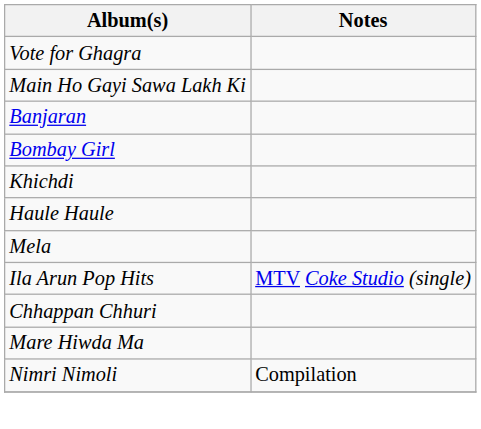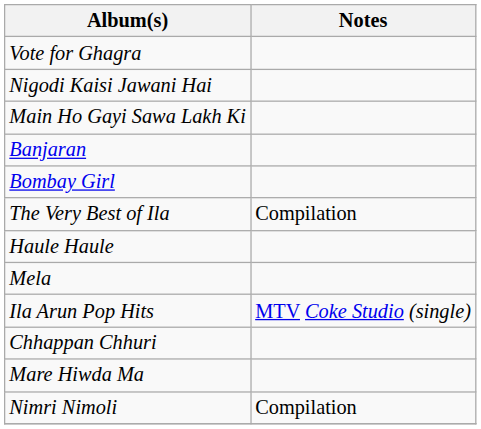 <table class="wikitable sortable">
 <tr>
 <th>Album(s)</th>
 <th>Notes</th>
 </tr>
 <tr>
 <td><em>Vote for Ghagra</em></td>
+<td></td>
+</tr>
+<tr>
+<td><em>Nigodi Kaisi Jawani Hai</em></td>
 <td></td>
 </tr>
 <tr>
 <td><em>Main Ho Gayi Sawa Lakh Ki</em></td>
 <td></td>
 </tr>
 <tr>
 <td><em><a href='#'>Banjaran</a></em></td>
 <td></td>
 </tr>
 <tr>
 <td><em><a href='#'>Bombay Girl</a></em></td>
 <td></td>
 </tr>
 <tr>
-<td><em>Khichdi</em></td>
-<td></td>
+<td><em>The Very Best of Ila</em></td>
+<td>Compilation</td>
 </tr>
 <tr>
 <td><em>Haule Haule</em></td>
 <td></td>
 </tr>
 <tr>
 <td><em>Mela</em></td>
 <td></td>
 </tr>
 <tr>
 <td><em>Ila Arun Pop Hits</em></td>
 <td><a href='#'>MTV</a> <em><a href='#'>Coke Studio</a> (single)</em></td>
 </tr>
 <tr>
 <td><em>Chhappan Chhuri</em></td>
 <td></td>
 </tr>
 <tr>
 <td><em>Mare Hiwda Ma</em></td>
 <td></td>
 </tr>
 <tr>
 <td><em>Nimri Nimoli</em></td>
 <td>Compilation</td>
 </tr>
 <tr>
 </tr>
 </table>
